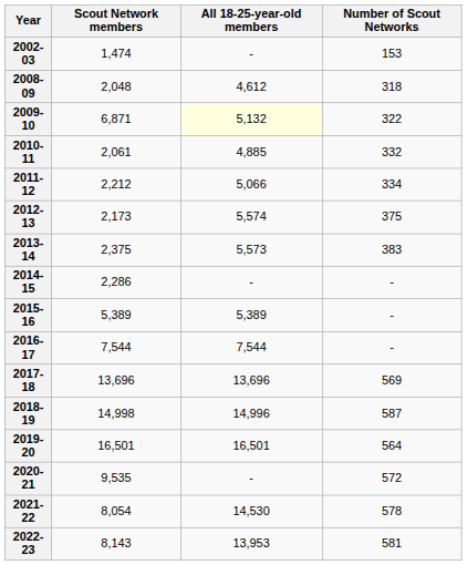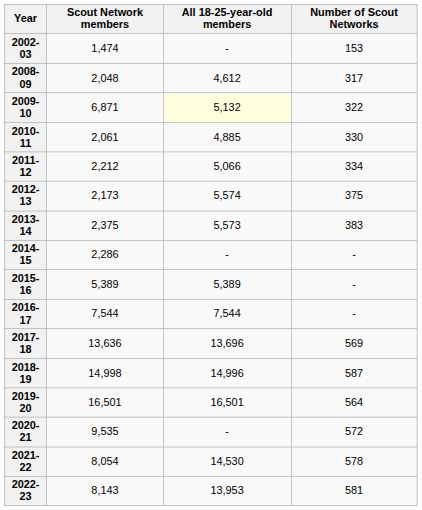 <table class="wikitable" style="text-align: center">
 <tr>
 <th>Year</th>
 <th>Scout Network members</th>
 <th>All 18-25-year-old members</th>
 <th>Number of Scout Networks</th>
 </tr>
 <tr>
 <th scope=row>2002-03</th>
 <td>1,474</td>
 <td>-</td>
 <td>153</td>
 </tr>
 <tr>
 <th scope=row>2008-09</th>
 <td>2,048</td>
 <td>4,612</td>
-<td>318</td>
+<td>317</td>
 </tr>
 <tr>
 <th scope=row>2009-10</th>
 <td>6,871</td>
 <td style="background: lightyellow;">5,132</td>
 <td>322</td>
 </tr>
 <tr>
 <th scope=row>2010-11</th>
 <td>2,061</td>
 <td>4,885</td>
-<td>332</td>
+<td>330</td>
 </tr>
 <tr>
 <th scope=row>2011-12</th>
 <td>2,212</td>
 <td>5,066</td>
 <td>334</td>
 </tr>
 <tr>
 <th scope=row>2012-13</th>
 <td>2,173</td>
 <td>5,574</td>
 <td>375</td>
 </tr>
 <tr>
 <th scope=row>2013-14</th>
 <td>2,375</td>
 <td>5,573</td>
 <td>383</td>
 </tr>
 <tr>
 <th scope=row>2014-15</th>
 <td>2,286</td>
 <td>-</td>
 <td>-</td>
 </tr>
 <tr>
 <th scope=row>2015-16</th>
 <td>5,389</td>
 <td>5,389</td>
 <td>-</td>
 </tr>
 <tr>
 <th scope=row>2016-17</th>
 <td>7,544</td>
 <td>7,544</td>
 <td>-</td>
 </tr>
 <tr>
 <th scope=row>2017-18</th>
-<td>13,696</td>
+<td>13,636</td>
 <td>13,696</td>
 <td>569</td>
 </tr>
 <tr>
 <th scope=row>2018-19</th>
 <td>14,998</td>
 <td>14,996</td>
 <td>587</td>
 </tr>
 <tr>
 <th scope=row>2019-20</th>
 <td>16,501</td>
 <td>16,501</td>
 <td>564</td>
 </tr>
 <tr>
 <th scope=row>2020-21</th>
 <td>9,535</td>
 <td>-</td>
 <td>572</td>
 </tr>
 <tr>
 <th scope=row>2021-22</th>
 <td>8,054</td>
 <td>14,530</td>
 <td>578</td>
 </tr>
 <tr>
 <th scope=row>2022-23</th>
 <td>8,143</td>
 <td>13,953</td>
 <td>581</td>
 </tr>
 </table>
